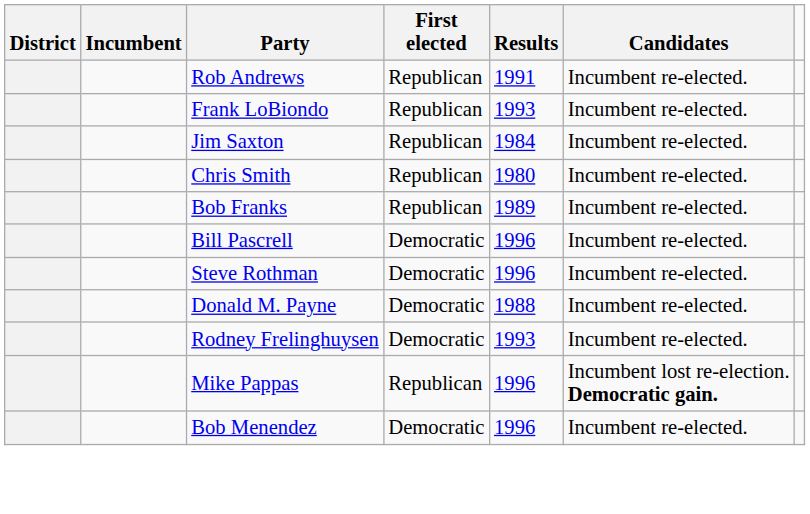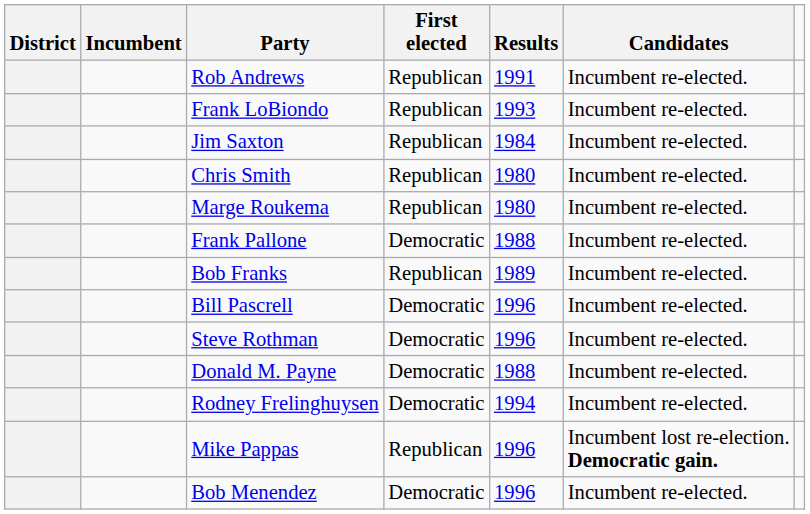 <table class=wikitable>
 <tr valign=bottom>
 <th>District</th>
 <th>Incumbent</th>
 <th>Party</th>
 <th>First<br>elected</th>
 <th>Results</th>
 <th>Candidates</th>
 </tr>
 <tr>
 <th></th>
 <td></td>
 <td><a href='#'>Rob Andrews</a></td>
 <td>Republican</td>
 <td><a href='#'>1991</a></td>
 <td>Incumbent re-elected.</td>
 <td nowrap></td>
 </tr>
 <tr>
 <th></th>
 <td></td>
 <td><a href='#'>Frank LoBiondo</a></td>
 <td>Republican</td>
 <td><a href='#'>1993</a></td>
 <td>Incumbent re-elected.</td>
 <td nowrap></td>
 </tr>
 <tr>
 <th></th>
 <td></td>
 <td><a href='#'>Jim Saxton</a></td>
 <td>Republican</td>
 <td><a href='#'>1984</a></td>
 <td>Incumbent re-elected.</td>
 <td nowrap></td>
 </tr>
 <tr>
 <th></th>
 <td></td>
 <td><a href='#'>Chris Smith</a></td>
 <td>Republican</td>
 <td><a href='#'>1980</a></td>
 <td>Incumbent re-elected.</td>
 <td nowrap></td>
 </tr>
 <tr>
 <th></th>
 <td></td>
+<td><a href='#'>Marge Roukema</a></td>
+<td>Republican</td>
+<td><a href='#'>1980</a></td>
+<td>Incumbent re-elected.</td>
+<td nowrap></td>
+</tr>
+<tr>
+<th></th>
+<td></td>
+<td><a href='#'>Frank Pallone</a></td>
+<td>Democratic</td>
+<td><a href='#'>1988</a></td>
+<td>Incumbent re-elected.</td>
+<td nowrap></td>
+</tr>
+<tr>
+<th></th>
+<td></td>
 <td><a href='#'>Bob Franks</a></td>
 <td>Republican</td>
 <td><a href='#'>1989</a></td>
 <td>Incumbent re-elected.</td>
 <td nowrap></td>
 </tr>
 <tr>
 <th></th>
 <td></td>
 <td><a href='#'>Bill Pascrell</a></td>
 <td>Democratic</td>
 <td><a href='#'>1996</a></td>
 <td>Incumbent re-elected.</td>
 <td nowrap></td>
 </tr>
 <tr>
 <th></th>
 <td></td>
 <td><a href='#'>Steve Rothman</a></td>
 <td>Democratic</td>
 <td><a href='#'>1996</a></td>
 <td>Incumbent re-elected.</td>
 <td nowrap></td>
 </tr>
 <tr>
 <th></th>
 <td></td>
 <td><a href='#'>Donald M. Payne</a></td>
 <td>Democratic</td>
 <td><a href='#'>1988</a></td>
 <td>Incumbent re-elected.</td>
 <td nowrap></td>
 </tr>
 <tr>
 <th></th>
 <td></td>
 <td><a href='#'>Rodney Frelinghuysen</a></td>
 <td>Democratic</td>
-<td><a href='#'>1993</a></td>
+<td><a href='#'>1994</a></td>
 <td>Incumbent re-elected.</td>
 <td nowrap></td>
 </tr>
 <tr>
 <th></th>
 <td></td>
 <td><a href='#'>Mike Pappas</a></td>
 <td>Republican</td>
 <td><a href='#'>1996</a></td>
 <td>Incumbent lost re-election.<br><strong>Democratic gain.</strong></td>
 <td nowrap></td>
 </tr>
 <tr>
 <th></th>
 <td></td>
 <td><a href='#'>Bob Menendez</a></td>
 <td>Democratic</td>
 <td><a href='#'>1996</a></td>
 <td>Incumbent re-elected.</td>
 <td nowrap></td>
 </tr>
 </table>
